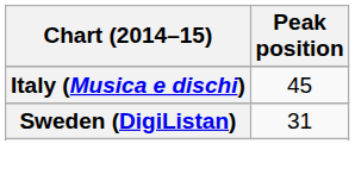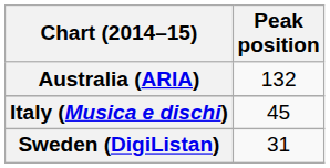 <table class="wikitable plainrowheaders sortable" style="text-align:center">
 <tr>
 <th scope="col">Chart (2014–15)</th>
 <th scope="col">Peak<br>position</th>
+</tr>
+<tr>
+<th scope="row">Australia (<a href='#'>ARIA</a>)</th>
+<td>132</td>
 </tr>
 <tr>
 </tr>
 <tr>
 </tr>
 <tr>
 </tr>
 <tr>
 </tr>
 <tr>
 </tr>
 <tr>
 </tr>
 <tr>
 <th scope="row">Italy (<em><a href='#'>Musica e dischi</a></em>)</th>
 <td>45</td>
 </tr>
 <tr>
 </tr>
 <tr>
 <th scope="row">Sweden (<a href='#'>DigiListan</a>)</th>
 <td align="center">31</td>
 </tr>
 <tr>
 </tr>
 <tr>
 </tr>
 <tr>
 </tr>
 <tr>
 </tr>
 </table>
